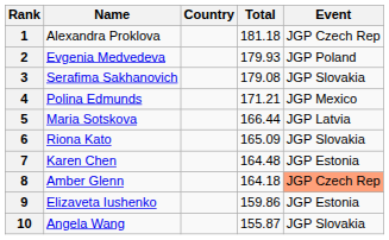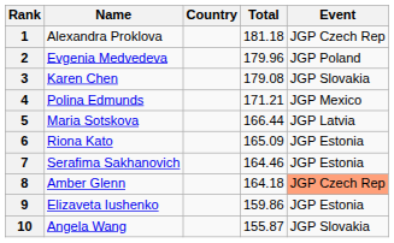 <table class="wikitable sortable">
 <tr>
 <th>Rank</th>
 <th>Name</th>
 <th>Country</th>
 <th>Total</th>
 <th>Event</th>
 </tr>
 <tr>
 <th>1</th>
 <td>Alexandra Proklova</td>
 <td></td>
 <td align=center>181.18</td>
 <td>JGP Czech Rep</td>
 </tr>
 <tr>
 <th>2</th>
 <td><a href='#'>Evgenia Medvedeva</a></td>
 <td></td>
-<td align=center>179.93</td>
+<td align=center>179.96</td>
 <td>JGP Poland</td>
 </tr>
 <tr>
 <th>3</th>
-<td><a href='#'>Serafima Sakhanovich</a></td>
+<td><a href='#'>Karen Chen</a></td>
 <td></td>
 <td align=center>179.08</td>
 <td>JGP Slovakia</td>
 </tr>
 <tr>
 <th>4</th>
 <td><a href='#'>Polina Edmunds</a></td>
 <td></td>
 <td align=center>171.21</td>
 <td>JGP Mexico</td>
 </tr>
 <tr>
 <th>5</th>
 <td><a href='#'>Maria Sotskova</a></td>
 <td></td>
 <td align=center>166.44</td>
 <td>JGP Latvia</td>
 </tr>
 <tr>
 <th>6</th>
 <td><a href='#'>Riona Kato</a></td>
 <td></td>
 <td align=center>165.09</td>
-<td>JGP Slovakia</td>
+<td>JGP Estonia</td>
 </tr>
 <tr>
 <th>7</th>
-<td><a href='#'>Karen Chen</a></td>
+<td><a href='#'>Serafima Sakhanovich</a></td>
 <td></td>
-<td align=center>164.48</td>
+<td align=center>164.46</td>
 <td>JGP Estonia</td>
 </tr>
 <tr>
 <th>8</th>
 <td><a href='#'>Amber Glenn</a></td>
 <td></td>
 <td align=center>164.18</td>
 <td style="background: lightsalmon;">JGP Czech Rep</td>
 </tr>
 <tr>
 <th>9</th>
 <td><a href='#'>Elizaveta Iushenko</a></td>
 <td></td>
 <td align=center>159.86</td>
 <td>JGP Estonia</td>
 </tr>
 <tr>
 <th>10</th>
 <td><a href='#'>Angela Wang</a></td>
 <td></td>
 <td align=center>155.87</td>
 <td>JGP Slovakia</td>
 </tr>
 </table>
